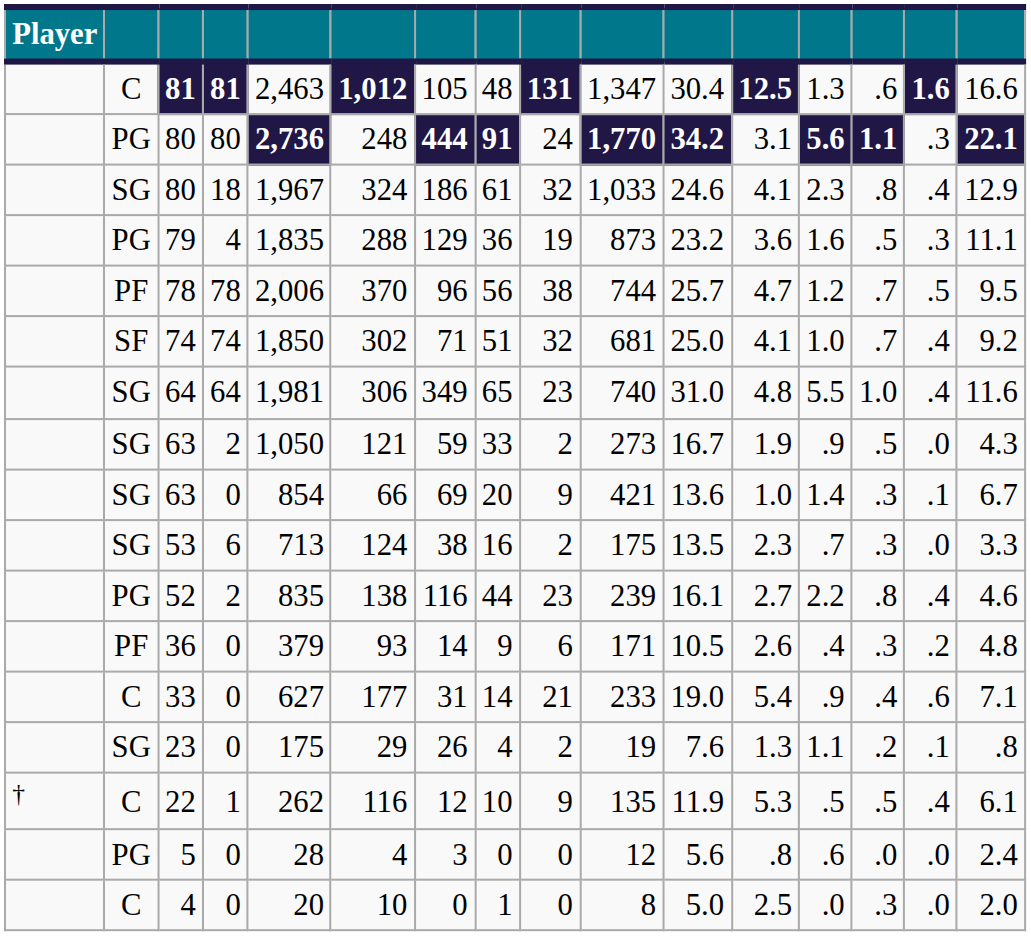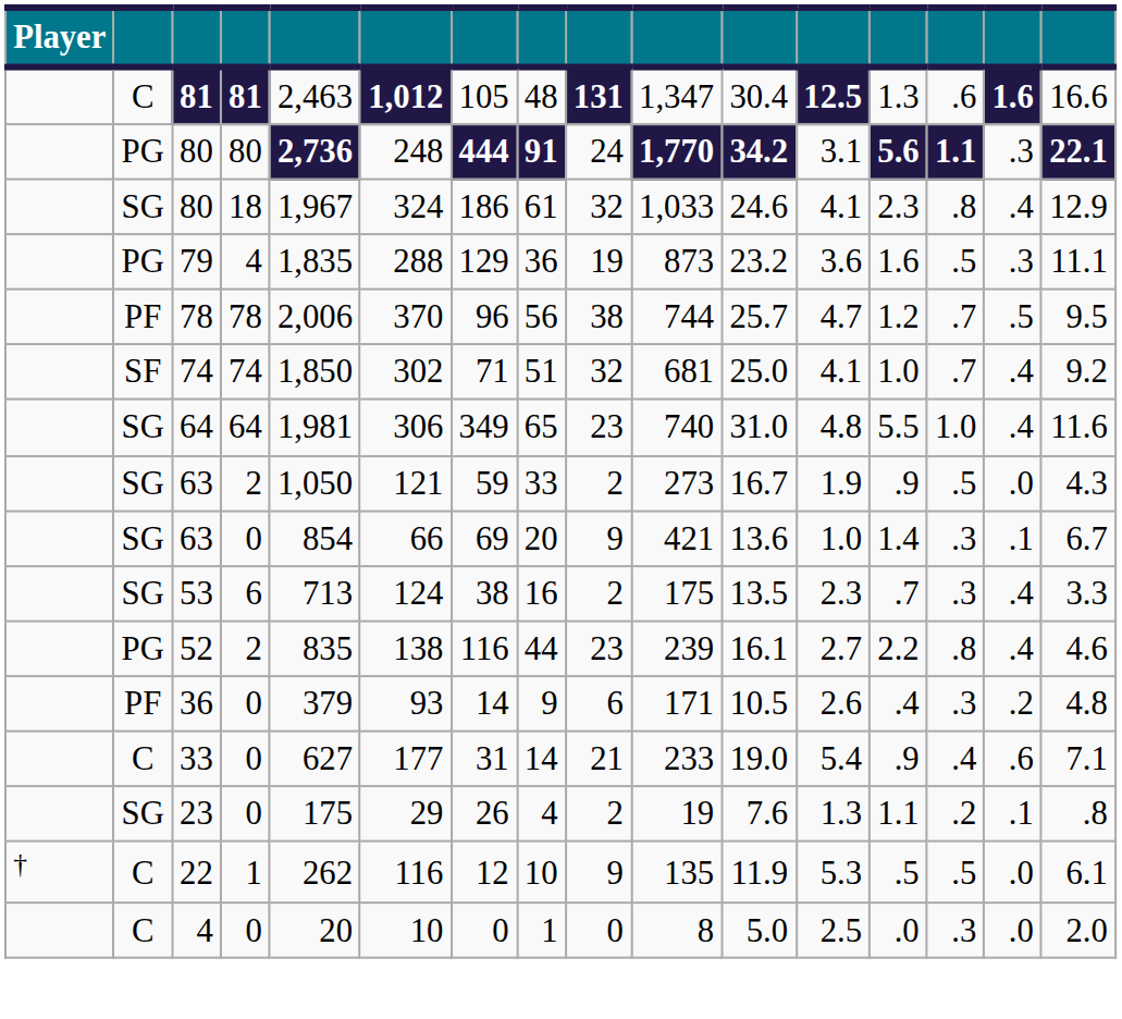 <table class="wikitable sortable" style="font-size: 95%; text-align:right;">
 <tr>
 <th style="background:#00778B; color:#FFFFFF; border-top:#211747 3px solid; border-bottom:#211747 3px solid;">Player</th>
 <th style="background:#00778B; color:#FFFFFF; border-top:#211747 3px solid; border-bottom:#211747 3px solid;"></th>
 <th style="background:#00778B; color:#FFFFFF; border-top:#211747 3px solid; border-bottom:#211747 3px solid;"></th>
 <th style="background:#00778B; color:#FFFFFF; border-top:#211747 3px solid; border-bottom:#211747 3px solid;"></th>
 <th style="background:#00778B; color:#FFFFFF; border-top:#211747 3px solid; border-bottom:#211747 3px solid;"></th>
 <th style="background:#00778B; color:#FFFFFF; border-top:#211747 3px solid; border-bottom:#211747 3px solid;"></th>
 <th style="background:#00778B; color:#FFFFFF; border-top:#211747 3px solid; border-bottom:#211747 3px solid;"></th>
 <th style="background:#00778B; color:#FFFFFF; border-top:#211747 3px solid; border-bottom:#211747 3px solid;"></th>
 <th style="background:#00778B; color:#FFFFFF; border-top:#211747 3px solid; border-bottom:#211747 3px solid;"></th>
 <th style="background:#00778B; color:#FFFFFF; border-top:#211747 3px solid; border-bottom:#211747 3px solid;"></th>
 <th style="background:#00778B; color:#FFFFFF; border-top:#211747 3px solid; border-bottom:#211747 3px solid;"></th>
 <th style="background:#00778B; color:#FFFFFF; border-top:#211747 3px solid; border-bottom:#211747 3px solid;"></th>
 <th style="background:#00778B; color:#FFFFFF; border-top:#211747 3px solid; border-bottom:#211747 3px solid;"></th>
 <th style="background:#00778B; color:#FFFFFF; border-top:#211747 3px solid; border-bottom:#211747 3px solid;"></th>
 <th style="background:#00778B; color:#FFFFFF; border-top:#211747 3px solid; border-bottom:#211747 3px solid;"></th>
 <th style="background:#00778B; color:#FFFFFF; border-top:#211747 3px solid; border-bottom:#211747 3px solid;"></th>
 </tr>
 <tr>
 <td style="text-align:left;"></td>
 <td style="text-align:center;">C</td>
 <td style="background:#211747; color:#FFFFFF;"><strong>81</strong></td>
 <td style="background:#211747; color:#FFFFFF;"><strong>81</strong></td>
 <td>2,463</td>
 <td style="background:#211747; color:#FFFFFF;"><strong>1,012</strong></td>
 <td>105</td>
 <td>48</td>
 <td style="background:#211747; color:#FFFFFF;"><strong>131</strong></td>
 <td>1,347</td>
 <td>30.4</td>
 <td style="background:#211747; color:#FFFFFF;"><strong>12.5</strong></td>
 <td>1.3</td>
 <td>.6</td>
 <td style="background:#211747; color:#FFFFFF;"><strong>1.6</strong></td>
 <td>16.6</td>
 </tr>
 <tr>
 <td style="text-align:left;"></td>
 <td style="text-align:center;">PG</td>
 <td>80</td>
 <td>80</td>
 <td style="background:#211747; color:#FFFFFF;"><strong>2,736</strong></td>
 <td>248</td>
 <td style="background:#211747; color:#FFFFFF;"><strong>444</strong></td>
 <td style="background:#211747; color:#FFFFFF;"><strong>91</strong></td>
 <td>24</td>
 <td style="background:#211747; color:#FFFFFF;"><strong>1,770</strong></td>
 <td style="background:#211747; color:#FFFFFF;"><strong>34.2</strong></td>
 <td>3.1</td>
 <td style="background:#211747; color:#FFFFFF;"><strong>5.6</strong></td>
 <td style="background:#211747; color:#FFFFFF;"><strong>1.1</strong></td>
 <td>.3</td>
 <td style="background:#211747; color:#FFFFFF;"><strong>22.1</strong></td>
 </tr>
 <tr>
 <td style="text-align:left;"></td>
 <td style="text-align:center;">SG</td>
 <td>80</td>
 <td>18</td>
 <td>1,967</td>
 <td>324</td>
 <td>186</td>
 <td>61</td>
 <td>32</td>
 <td>1,033</td>
 <td>24.6</td>
 <td>4.1</td>
 <td>2.3</td>
 <td>.8</td>
 <td>.4</td>
 <td>12.9</td>
 </tr>
 <tr>
 <td style="text-align:left;"></td>
 <td style="text-align:center;">PG</td>
 <td>79</td>
 <td>4</td>
 <td>1,835</td>
 <td>288</td>
 <td>129</td>
 <td>36</td>
 <td>19</td>
 <td>873</td>
 <td>23.2</td>
 <td>3.6</td>
 <td>1.6</td>
 <td>.5</td>
 <td>.3</td>
 <td>11.1</td>
 </tr>
 <tr>
 <td style="text-align:left;"></td>
 <td style="text-align:center;">PF</td>
 <td>78</td>
 <td>78</td>
 <td>2,006</td>
 <td>370</td>
 <td>96</td>
 <td>56</td>
 <td>38</td>
 <td>744</td>
 <td>25.7</td>
 <td>4.7</td>
 <td>1.2</td>
 <td>.7</td>
 <td>.5</td>
 <td>9.5</td>
 </tr>
 <tr>
 <td style="text-align:left;"></td>
 <td style="text-align:center;">SF</td>
 <td>74</td>
 <td>74</td>
 <td>1,850</td>
 <td>302</td>
 <td>71</td>
 <td>51</td>
 <td>32</td>
 <td>681</td>
 <td>25.0</td>
 <td>4.1</td>
 <td>1.0</td>
 <td>.7</td>
 <td>.4</td>
 <td>9.2</td>
 </tr>
 <tr>
 <td style="text-align:left;"></td>
 <td style="text-align:center;">SG</td>
 <td>64</td>
 <td>64</td>
 <td>1,981</td>
 <td>306</td>
 <td>349</td>
 <td>65</td>
 <td>23</td>
 <td>740</td>
 <td>31.0</td>
 <td>4.8</td>
 <td>5.5</td>
 <td>1.0</td>
 <td>.4</td>
 <td>11.6</td>
 </tr>
 <tr>
 <td style="text-align:left;"></td>
 <td style="text-align:center;">SG</td>
 <td>63</td>
 <td>2</td>
 <td>1,050</td>
 <td>121</td>
 <td>59</td>
 <td>33</td>
 <td>2</td>
 <td>273</td>
 <td>16.7</td>
 <td>1.9</td>
 <td>.9</td>
 <td>.5</td>
 <td>.0</td>
 <td>4.3</td>
 </tr>
 <tr>
 <td style="text-align:left;"></td>
 <td style="text-align:center;">SG</td>
 <td>63</td>
 <td>0</td>
 <td>854</td>
 <td>66</td>
 <td>69</td>
 <td>20</td>
 <td>9</td>
 <td>421</td>
 <td>13.6</td>
 <td>1.0</td>
 <td>1.4</td>
 <td>.3</td>
 <td>.1</td>
 <td>6.7</td>
 </tr>
 <tr>
 <td style="text-align:left;"></td>
 <td style="text-align:center;">SG</td>
 <td>53</td>
 <td>6</td>
 <td>713</td>
 <td>124</td>
 <td>38</td>
 <td>16</td>
 <td>2</td>
 <td>175</td>
 <td>13.5</td>
 <td>2.3</td>
 <td>.7</td>
 <td>.3</td>
-<td>.0</td>
+<td>.4</td>
 <td>3.3</td>
 </tr>
 <tr>
 <td style="text-align:left;"></td>
 <td style="text-align:center;">PG</td>
 <td>52</td>
 <td>2</td>
 <td>835</td>
 <td>138</td>
 <td>116</td>
 <td>44</td>
 <td>23</td>
 <td>239</td>
 <td>16.1</td>
 <td>2.7</td>
 <td>2.2</td>
 <td>.8</td>
 <td>.4</td>
 <td>4.6</td>
 </tr>
 <tr>
 <td style="text-align:left;"></td>
 <td style="text-align:center;">PF</td>
 <td>36</td>
 <td>0</td>
 <td>379</td>
 <td>93</td>
 <td>14</td>
 <td>9</td>
 <td>6</td>
 <td>171</td>
 <td>10.5</td>
 <td>2.6</td>
 <td>.4</td>
 <td>.3</td>
 <td>.2</td>
 <td>4.8</td>
 </tr>
 <tr>
 <td style="text-align:left;"></td>
 <td style="text-align:center;">C</td>
 <td>33</td>
 <td>0</td>
 <td>627</td>
 <td>177</td>
 <td>31</td>
 <td>14</td>
 <td>21</td>
 <td>233</td>
 <td>19.0</td>
 <td>5.4</td>
 <td>.9</td>
 <td>.4</td>
 <td>.6</td>
 <td>7.1</td>
 </tr>
 <tr>
 <td style="text-align:left;"></td>
 <td style="text-align:center;">SG</td>
 <td>23</td>
 <td>0</td>
 <td>175</td>
 <td>29</td>
 <td>26</td>
 <td>4</td>
 <td>2</td>
 <td>19</td>
 <td>7.6</td>
 <td>1.3</td>
 <td>1.1</td>
 <td>.2</td>
 <td>.1</td>
 <td>.8</td>
 </tr>
 <tr>
 <td style="text-align:left;"><sup>†</sup></td>
 <td style="text-align:center;">C</td>
 <td>22</td>
 <td>1</td>
 <td>262</td>
 <td>116</td>
 <td>12</td>
 <td>10</td>
 <td>9</td>
 <td>135</td>
 <td>11.9</td>
 <td>5.3</td>
 <td>.5</td>
 <td>.5</td>
-<td>.4</td>
+<td>.0</td>
 <td>6.1</td>
-</tr>
-<tr>
-<td style="text-align:left;"></td>
-<td style="text-align:center;">PG</td>
-<td>5</td>
-<td>0</td>
-<td>28</td>
-<td>4</td>
-<td>3</td>
-<td>0</td>
-<td>0</td>
-<td>12</td>
-<td>5.6</td>
-<td>.8</td>
-<td>.6</td>
-<td>.0</td>
-<td>.0</td>
-<td>2.4</td>
 </tr>
 <tr>
 <td style="text-align:left;"></td>
 <td style="text-align:center;">C</td>
 <td>4</td>
 <td>0</td>
 <td>20</td>
 <td>10</td>
 <td>0</td>
 <td>1</td>
 <td>0</td>
 <td>8</td>
 <td>5.0</td>
 <td>2.5</td>
 <td>.0</td>
 <td>.3</td>
 <td>.0</td>
 <td>2.0</td>
 </tr>
 </table>
